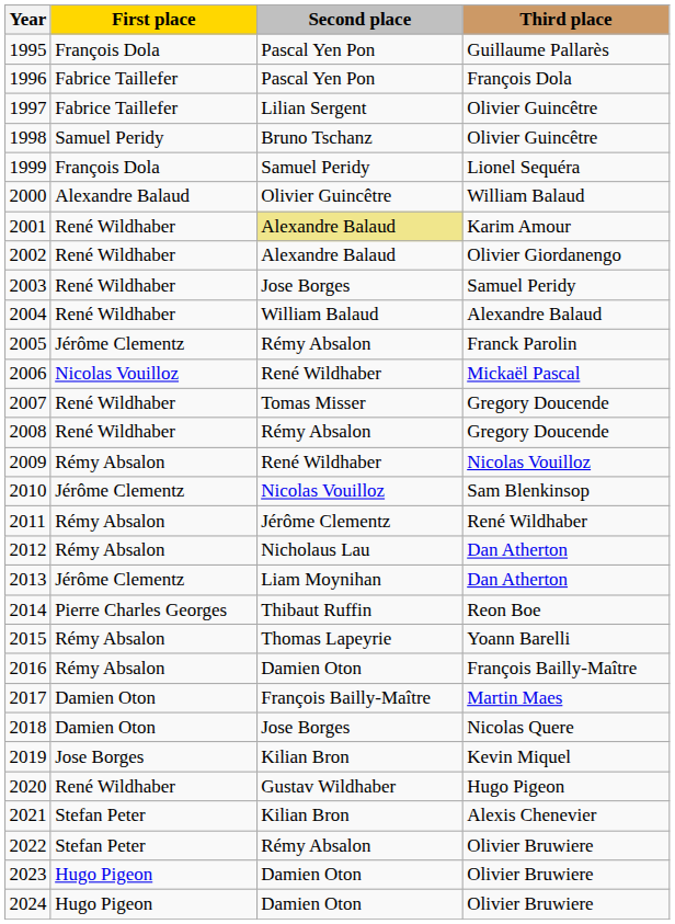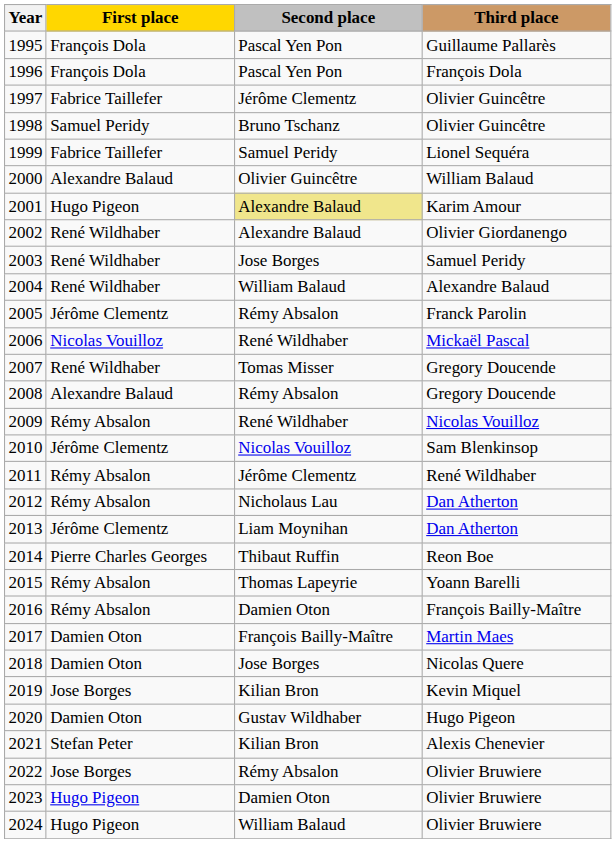 <table class="wikitable">
 <tr>
 <th>Year</th>
 <th scope=col colspan=1 style="width:170px; background: gold;">First place</th>
 <th scope=col colspan=1 style="width:170px; background: silver;">Second place</th>
 <th scope=col colspan=1 style="width:170px; background: #cc9966;">Third place</th>
 </tr>
 <tr>
 <td>1995</td>
 <td> François Dola</td>
 <td> Pascal Yen Pon</td>
 <td> Guillaume Pallarès</td>
 </tr>
 <tr>
 <td>1996</td>
-<td> Fabrice Taillefer</td>
+<td> François Dola</td>
 <td> Pascal Yen Pon</td>
 <td> François Dola</td>
 </tr>
 <tr>
 <td>1997</td>
 <td> Fabrice Taillefer</td>
-<td> Lilian Sergent</td>
+<td> Jérôme Clementz</td>
 <td> Olivier Guincêtre</td>
 </tr>
 <tr>
 <td>1998</td>
 <td> Samuel Peridy</td>
 <td> Bruno Tschanz</td>
 <td> Olivier Guincêtre</td>
 </tr>
 <tr>
 <td>1999</td>
-<td> François Dola</td>
+<td> Fabrice Taillefer</td>
 <td> Samuel Peridy</td>
 <td> Lionel Sequéra</td>
 </tr>
 <tr>
 <td>2000</td>
 <td> Alexandre Balaud</td>
 <td> Olivier Guincêtre</td>
 <td> William Balaud</td>
 </tr>
 <tr>
 <td>2001</td>
-<td> René Wildhaber</td>
+<td> Hugo Pigeon</td>
 <td style="background: khaki;"> Alexandre Balaud</td>
 <td> Karim Amour</td>
 </tr>
 <tr>
 <td>2002</td>
 <td> René Wildhaber</td>
 <td> Alexandre Balaud</td>
 <td> Olivier Giordanengo</td>
 </tr>
 <tr>
 <td>2003</td>
 <td> René Wildhaber</td>
 <td> Jose Borges</td>
 <td> Samuel Peridy</td>
 </tr>
 <tr>
 <td>2004</td>
 <td> René Wildhaber</td>
 <td> William Balaud</td>
 <td> Alexandre Balaud</td>
 </tr>
 <tr>
 <td>2005</td>
 <td> Jérôme Clementz</td>
 <td> Rémy Absalon</td>
 <td> Franck Parolin</td>
 </tr>
 <tr>
 <td>2006</td>
 <td> <a href='#'>Nicolas Vouilloz</a></td>
 <td> René Wildhaber</td>
 <td> <a href='#'>Mickaël Pascal</a></td>
 </tr>
 <tr>
 <td>2007</td>
 <td> René Wildhaber</td>
 <td> Tomas Misser</td>
 <td> Gregory Doucende</td>
 </tr>
 <tr>
 <td>2008</td>
-<td> René Wildhaber</td>
+<td> Alexandre Balaud</td>
 <td> Rémy Absalon</td>
 <td> Gregory Doucende</td>
 </tr>
 <tr>
 <td>2009</td>
 <td> Rémy Absalon</td>
 <td> René Wildhaber</td>
 <td> <a href='#'>Nicolas Vouilloz</a></td>
 </tr>
 <tr>
 <td>2010</td>
 <td> Jérôme Clementz</td>
 <td> <a href='#'>Nicolas Vouilloz</a></td>
 <td> Sam Blenkinsop</td>
 </tr>
 <tr>
 <td>2011</td>
 <td> Rémy Absalon</td>
 <td> Jérôme Clementz</td>
 <td> René Wildhaber</td>
 </tr>
 <tr>
 <td>2012</td>
 <td> Rémy Absalon</td>
 <td> Nicholaus Lau</td>
 <td> <a href='#'>Dan Atherton</a></td>
 </tr>
 <tr>
 <td>2013</td>
 <td> Jérôme Clementz</td>
 <td> Liam Moynihan</td>
 <td> <a href='#'>Dan Atherton</a></td>
 </tr>
 <tr>
 <td>2014</td>
 <td> Pierre Charles Georges</td>
 <td> Thibaut Ruffin</td>
 <td> Reon Boe</td>
 </tr>
 <tr>
 <td>2015</td>
 <td> Rémy Absalon</td>
 <td> Thomas Lapeyrie</td>
 <td> Yoann Barelli</td>
 </tr>
 <tr>
 <td>2016</td>
 <td> Rémy Absalon</td>
 <td> Damien Oton</td>
 <td> François Bailly-Maître</td>
 </tr>
 <tr>
 <td>2017</td>
 <td> Damien Oton</td>
 <td> François Bailly-Maître</td>
 <td> <a href='#'>Martin Maes</a></td>
 </tr>
 <tr>
 <td>2018</td>
 <td> Damien Oton</td>
 <td> Jose Borges</td>
 <td> Nicolas Quere</td>
 </tr>
 <tr>
 <td>2019</td>
 <td> Jose Borges</td>
 <td> Kilian Bron</td>
 <td> Kevin Miquel</td>
 </tr>
 <tr>
 <td>2020</td>
-<td> René Wildhaber</td>
+<td> Damien Oton</td>
 <td> Gustav Wildhaber</td>
 <td> Hugo Pigeon</td>
 </tr>
 <tr>
 <td>2021</td>
 <td> Stefan Peter</td>
 <td> Kilian Bron</td>
 <td> Alexis Chenevier</td>
 </tr>
 <tr>
 <td>2022</td>
-<td> Stefan Peter</td>
+<td> Jose Borges</td>
 <td> Rémy Absalon</td>
 <td> Olivier Bruwiere</td>
 </tr>
 <tr>
 <td>2023</td>
 <td> <a href='#'>Hugo Pigeon</a></td>
 <td> Damien Oton</td>
 <td> Olivier Bruwiere</td>
 </tr>
 <tr>
 <td>2024</td>
 <td> Hugo Pigeon</td>
-<td> Damien Oton</td>
+<td> William Balaud</td>
 <td> Olivier Bruwiere</td>
 </tr>
 </table>
